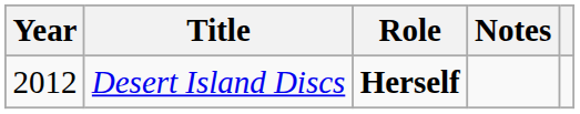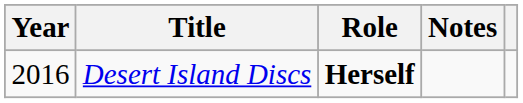 <table class="wikitable sortable">
 <tr>
 <th>Year</th>
 <th>Title</th>
 <th>Role</th>
 <th class="unsortable">Notes</th>
 <th scope="col" class="unsortable"></th>
 </tr>
 <tr>
-<td>2012</td>
+<td>2016</td>
 <td><em><a href='#'>Desert Island Discs</a></em></td>
 <td><strong>Herself</strong></td>
 <td></td>
 <td></td>
 </tr>
 </table>
